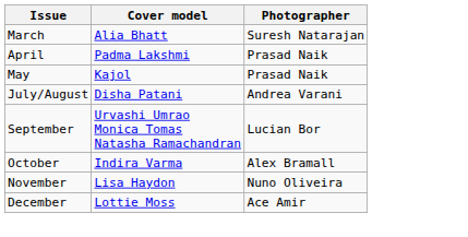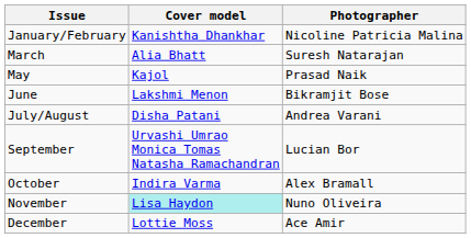 <table class="sortable wikitable">
 <tr>
 <th>Issue</th>
 <th>Cover model</th>
 <th>Photographer</th>
 </tr>
 <tr>
+<td>January/February</td>
+<td><a href='#'>Kanishtha Dhankhar</a></td>
+<td>Nicoline Patricia Malina</td>
+</tr>
+<tr>
 <td>March</td>
 <td><a href='#'>Alia Bhatt</a></td>
 <td>Suresh Natarajan</td>
 </tr>
 <tr>
-<td>April</td>
-<td><a href='#'>Padma Lakshmi</a></td>
+<td>May</td>
+<td><a href='#'>Kajol</a></td>
 <td>Prasad Naik</td>
 </tr>
 <tr>
-<td>May</td>
-<td><a href='#'>Kajol</a></td>
-<td>Prasad Naik</td>
+<td>June</td>
+<td><a href='#'>Lakshmi Menon</a></td>
+<td>Bikramjit Bose</td>
 </tr>
 <tr>
 <td>July/August</td>
 <td><a href='#'>Disha Patani</a></td>
 <td>Andrea Varani</td>
 </tr>
 <tr>
 <td>September</td>
 <td><a href='#'>Urvashi Umrao</a><br><a href='#'>Monica Tomas</a><br><a href='#'>Natasha Ramachandran</a></td>
 <td>Lucian Bor</td>
 </tr>
 <tr>
 <td>October</td>
 <td><a href='#'>Indira Varma</a></td>
 <td>Alex Bramall</td>
 </tr>
 <tr>
 <td>November</td>
-<td><a href='#'>Lisa Haydon</a></td>
+<td style="background: paleturquoise;"><a href='#'>Lisa Haydon</a></td>
 <td>Nuno Oliveira</td>
 </tr>
 <tr>
 <td>December</td>
 <td><a href='#'>Lottie Moss</a></td>
 <td>Ace Amir</td>
 </tr>
 </table>
